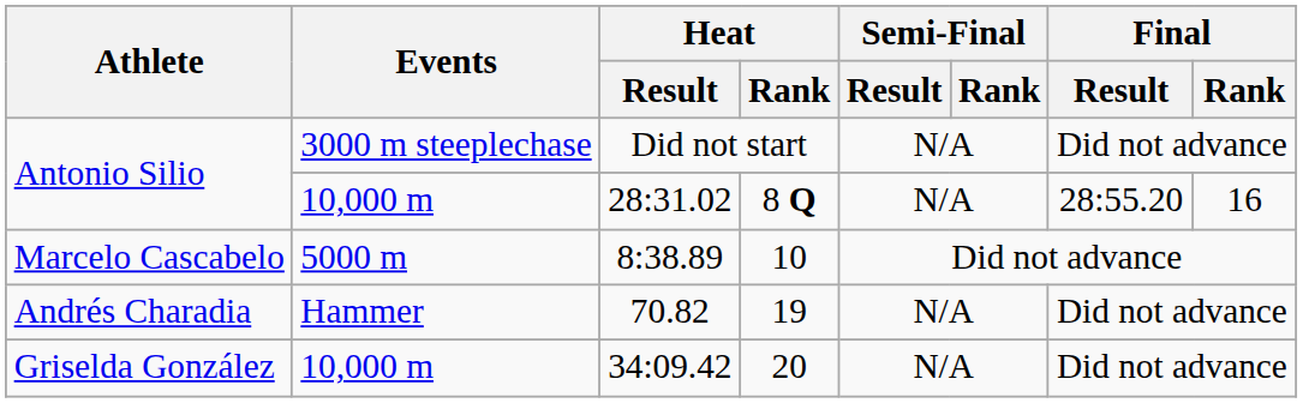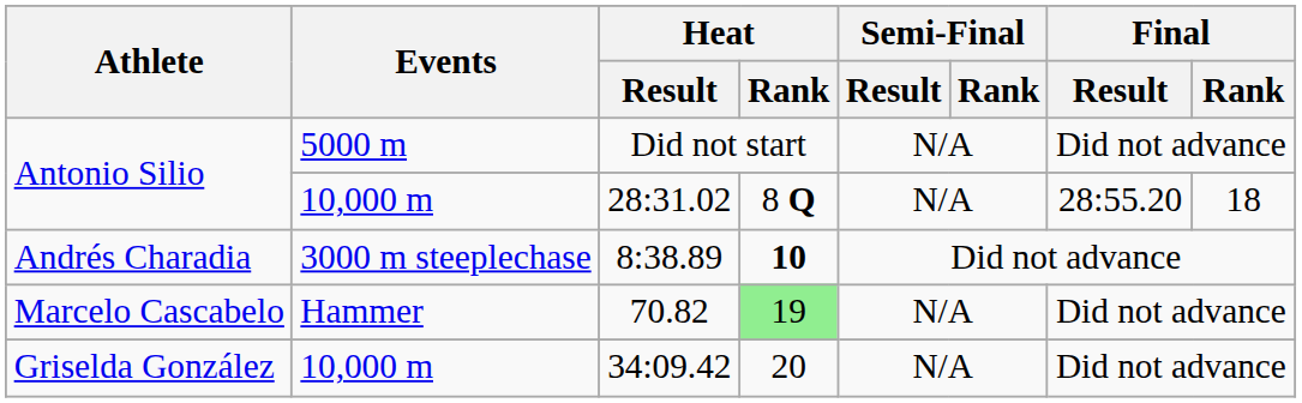 <table class="wikitable" style="text-align:center">
 <tr>
 <th rowspan="2">Athlete</th>
 <th rowspan="2">Events</th>
 <th colspan="2">Heat</th>
 <th colspan="2">Semi-Final</th>
 <th colspan="2">Final</th>
 </tr>
 <tr>
 <th>Result</th>
 <th>Rank</th>
 <th>Result</th>
 <th>Rank</th>
 <th>Result</th>
 <th>Rank</th>
 </tr>
 <tr>
 <td rowspan="2" align="left"><a href='#'>Antonio Silio</a></td>
-<td align="left"><a href='#'>3000 m steeplechase</a></td>
+<td align="left"><a href='#'>5000 m</a></td>
 <td colspan="2">Did not start</td>
 <td colspan="2">N/A</td>
 <td colspan="2">Did not advance</td>
 </tr>
 <tr>
 <td align="left"><a href='#'>10,000 m</a></td>
 <td>28:31.02</td>
 <td>8  <strong>Q</strong></td>
 <td colspan="2">N/A</td>
 <td>28:55.20</td>
-<td>16</td>
+<td>18</td>
+</tr>
+<tr>
+<td align="left"><a href='#'>Andrés Charadia</a></td>
+<td align="left"><a href='#'>3000 m steeplechase</a></td>
+<td>8:38.89</td>
+<td><strong>10</strong></td>
+<td colspan="4">Did not advance</td>
 </tr>
 <tr>
 <td align="left"><a href='#'>Marcelo Cascabelo</a></td>
-<td align="left"><a href='#'>5000 m</a></td>
-<td>8:38.89</td>
-<td>10</td>
-<td colspan="4">Did not advance</td>
-</tr>
-<tr>
-<td align="left"><a href='#'>Andrés Charadia</a></td>
 <td align="left"><a href='#'>Hammer</a></td>
 <td>70.82</td>
-<td>19</td>
+<td style="background: lightgreen;">19</td>
 <td colspan="2">N/A</td>
 <td colspan="2">Did not advance</td>
 </tr>
 <tr>
 <td align="left"><a href='#'>Griselda González</a></td>
 <td align="left"><a href='#'>10,000 m</a></td>
 <td>34:09.42</td>
 <td>20</td>
 <td colspan="2">N/A</td>
 <td colspan="2">Did not advance</td>
 </tr>
 </table>
